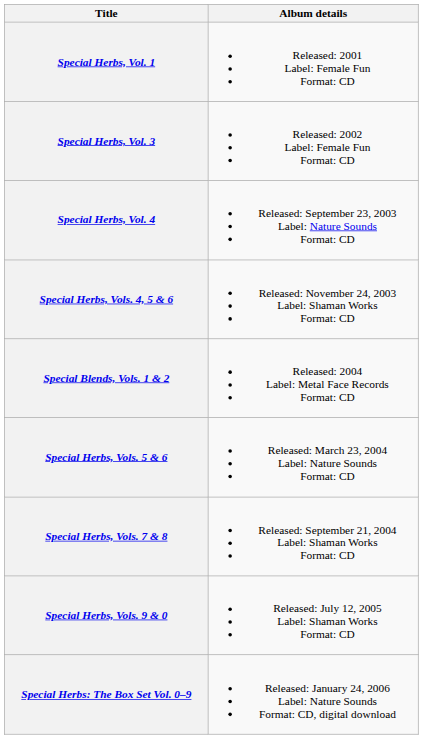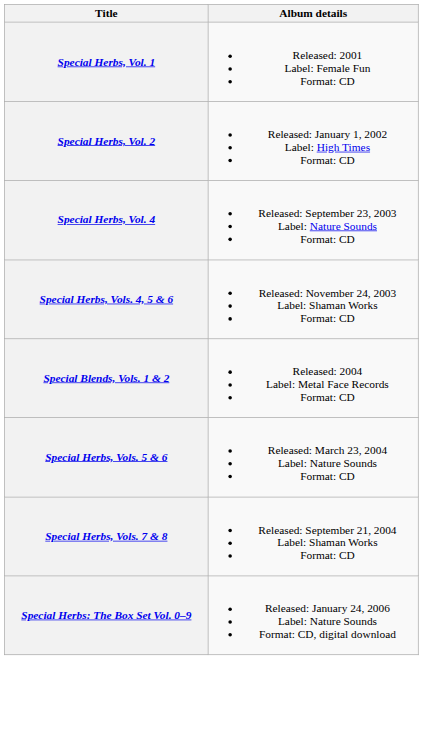 <table class="wikitable plainrowheaders" style="text-align:center;">
 <tr>
 <th scope="col" style="width:17.5em;">Title</th>
 <th scope="col" style="width:18em;">Album details</th>
 </tr>
 <tr>
 <th scope="row"><em><a href='#'>Special Herbs, Vol. 1</a></em></th>
 <td><br><ul><li>Released: 2001</li><li>Label: Female Fun</li><li>Format: CD</li></ul></td>
 </tr>
 <tr>
-<th scope="row"><em><a href='#'>Special Herbs, Vol. 3</a></em></th>
-<td><br><ul><li>Released: 2002</li><li>Label: Female Fun</li><li>Format: CD</li></ul></td>
+<th scope="row"><em><a href='#'>Special Herbs, Vol. 2</a></em></th>
+<td><br><ul><li>Released: January 1, 2002</li><li>Label: <a href='#'>High Times</a></li><li>Format: CD</li></ul></td>
 </tr>
 <tr>
 <th scope="row"><em><a href='#'>Special Herbs, Vol. 4</a></em></th>
 <td><br><ul><li>Released: September 23, 2003</li><li>Label: <a href='#'>Nature Sounds</a></li><li>Format: CD</li></ul></td>
 </tr>
 <tr>
 <th scope="row"><em><a href='#'>Special Herbs, Vols. 4, 5 & 6</a></em></th>
 <td><br><ul><li>Released: November 24, 2003</li><li>Label: 	Shaman Works</li><li>Format: CD</li></ul></td>
 </tr>
 <tr>
 <th scope="row"><em><a href='#'>Special Blends, Vols. 1 & 2</a></em></th>
 <td><br><ul><li>Released: 2004</li><li>Label: Metal Face Records</li><li>Format: CD</li></ul></td>
 </tr>
 <tr>
 <th scope="row"><em><a href='#'>Special Herbs, Vols. 5 & 6</a></em></th>
 <td><br><ul><li>Released: March 23, 2004</li><li>Label: Nature Sounds</li><li>Format: CD</li></ul></td>
 </tr>
 <tr>
 <th scope="row"><em><a href='#'>Special Herbs, Vols. 7 & 8</a></em></th>
 <td><br><ul><li>Released: September 21, 2004</li><li>Label: Shaman Works</li><li>Format: CD</li></ul></td>
 </tr>
 <tr>
-<th scope="row"><em><a href='#'>Special Herbs, Vols. 9 & 0</a></em></th>
-<td><br><ul><li>Released: July 12, 2005</li><li>Label: Shaman Works</li><li>Format: CD</li></ul></td>
-</tr>
-<tr>
 <th scope="row"><em><a href='#'>Special Herbs: The Box Set Vol. 0–9</a></em></th>
 <td><br><ul><li>Released: January 24, 2006</li><li>Label: Nature Sounds</li><li>Format: CD, digital download</li></ul></td>
 </tr>
 </table>
